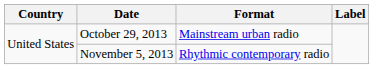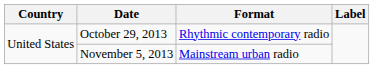 <table class="wikitable">
 <tr>
 <th>Country</th>
 <th>Date</th>
 <th>Format</th>
 <th>Label</th>
 </tr>
 <tr>
 <td rowspan="2">United States</td>
 <td>October 29, 2013</td>
-<td><a href='#'>Mainstream urban</a> radio</td>
+<td><a href='#'>Rhythmic contemporary</a> radio</td>
 <td rowspan="2"></td>
 </tr>
 <tr>
 <td>November 5, 2013</td>
-<td><a href='#'>Rhythmic contemporary</a> radio</td>
+<td><a href='#'>Mainstream urban</a> radio</td>
 </tr>
 </table>
